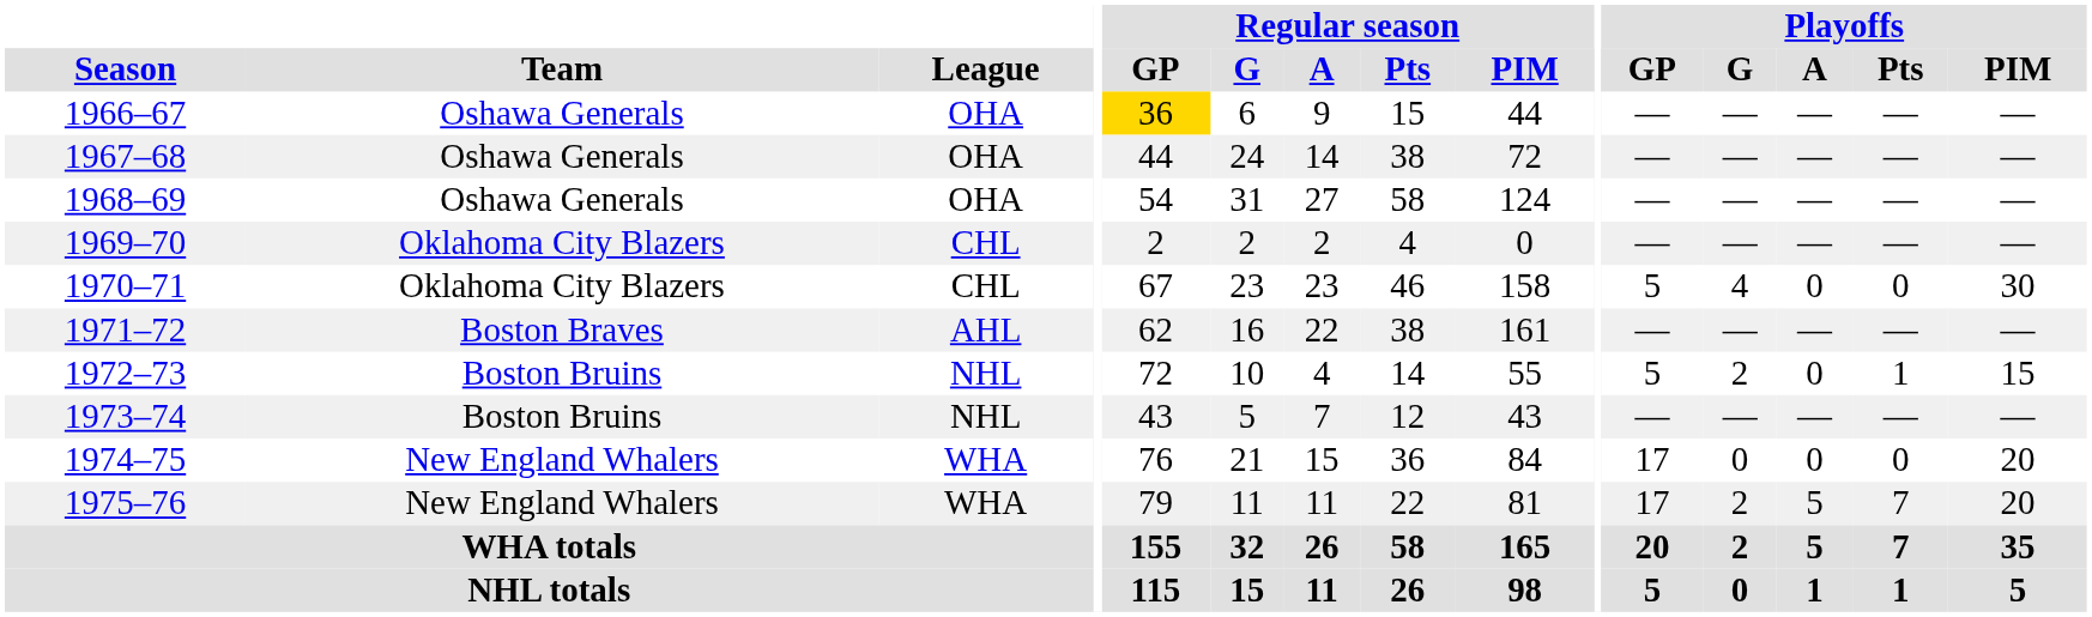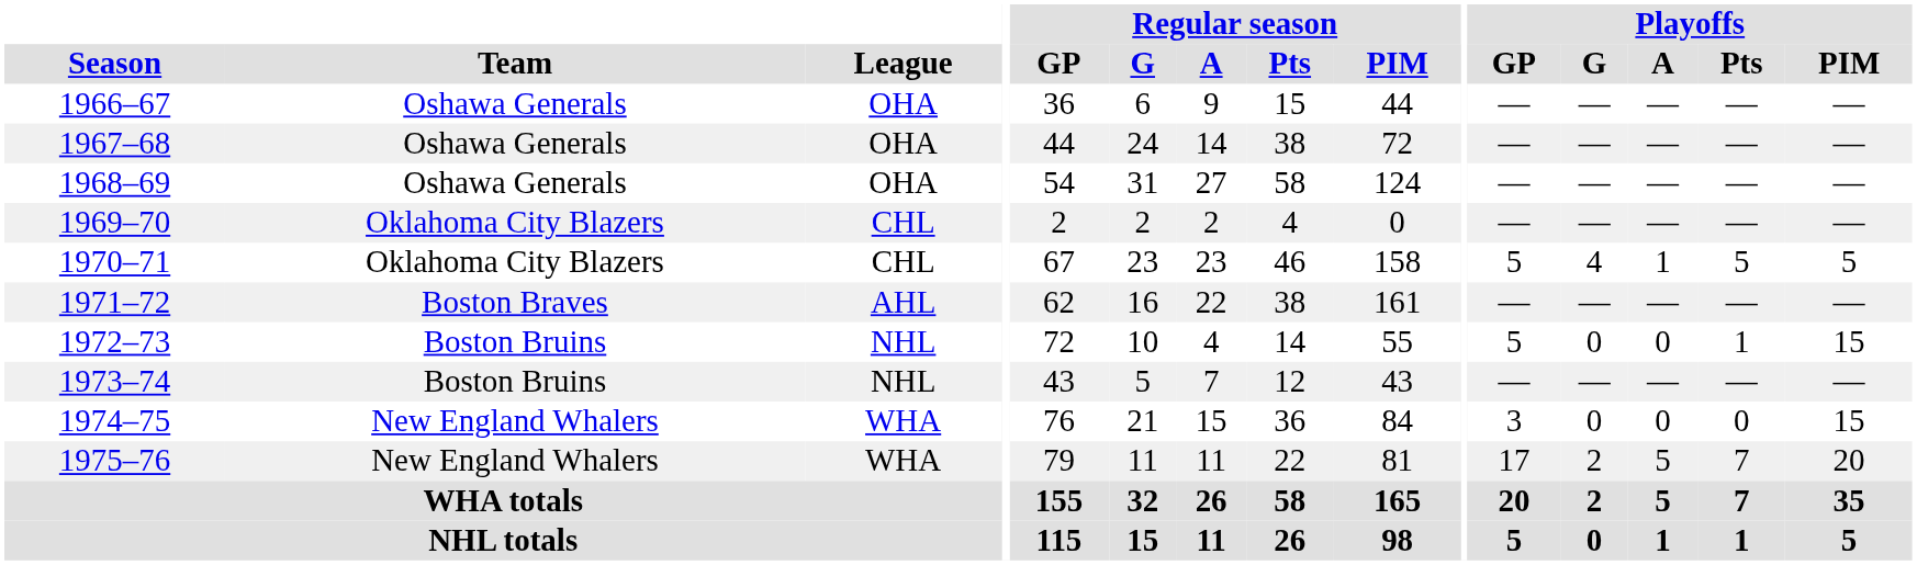 <table border="0" cellpadding="1" cellspacing="0" style="text-align:center; width:60em">
 <tr bgcolor="#e0e0e0">
 <th colspan="3" bgcolor="#ffffff"></th>
 <th rowspan="100" bgcolor="#ffffff"></th>
 <th colspan="5"><a href='#'>Regular season</a></th>
 <th rowspan="100" bgcolor="#ffffff"></th>
 <th colspan="5"><a href='#'>Playoffs</a></th>
 </tr>
 <tr bgcolor="#e0e0e0">
 <th><a href='#'>Season</a></th>
 <th>Team</th>
 <th>League</th>
 <th>GP</th>
 <th><a href='#'>G</a></th>
 <th><a href='#'>A</a></th>
 <th><a href='#'>Pts</a></th>
 <th><a href='#'>PIM</a></th>
 <th>GP</th>
 <th>G</th>
 <th>A</th>
 <th>Pts</th>
 <th>PIM</th>
 </tr>
 <tr>
 <td><a href='#'>1966–67</a></td>
 <td><a href='#'>Oshawa Generals</a></td>
 <td><a href='#'>OHA</a></td>
-<td style="background: gold;">36</td>
+<td>36</td>
 <td>6</td>
 <td>9</td>
 <td>15</td>
 <td>44</td>
 <td>—</td>
 <td>—</td>
 <td>—</td>
 <td>—</td>
 <td>—</td>
 </tr>
 <tr bgcolor="#f0f0f0">
 <td><a href='#'>1967–68</a></td>
 <td>Oshawa Generals</td>
 <td>OHA</td>
 <td>44</td>
 <td>24</td>
 <td>14</td>
 <td>38</td>
 <td>72</td>
 <td>—</td>
 <td>—</td>
 <td>—</td>
 <td>—</td>
 <td>—</td>
 </tr>
 <tr>
 <td><a href='#'>1968–69</a></td>
 <td>Oshawa Generals</td>
 <td>OHA</td>
 <td>54</td>
 <td>31</td>
 <td>27</td>
 <td>58</td>
 <td>124</td>
 <td>—</td>
 <td>—</td>
 <td>—</td>
 <td>—</td>
 <td>—</td>
 </tr>
 <tr bgcolor="#f0f0f0">
 <td><a href='#'>1969–70</a></td>
 <td><a href='#'>Oklahoma City Blazers</a></td>
 <td><a href='#'>CHL</a></td>
 <td>2</td>
 <td>2</td>
 <td>2</td>
 <td>4</td>
 <td>0</td>
 <td>—</td>
 <td>—</td>
 <td>—</td>
 <td>—</td>
 <td>—</td>
 </tr>
 <tr>
 <td><a href='#'>1970–71</a></td>
 <td>Oklahoma City Blazers</td>
 <td>CHL</td>
 <td>67</td>
 <td>23</td>
 <td>23</td>
 <td>46</td>
 <td>158</td>
 <td>5</td>
 <td>4</td>
-<td>0</td>
-<td>0</td>
-<td>30</td>
+<td>1</td>
+<td>5</td>
+<td>5</td>
 </tr>
 <tr bgcolor="#f0f0f0">
 <td><a href='#'>1971–72</a></td>
 <td><a href='#'>Boston Braves</a></td>
 <td><a href='#'>AHL</a></td>
 <td>62</td>
 <td>16</td>
 <td>22</td>
 <td>38</td>
 <td>161</td>
 <td>—</td>
 <td>—</td>
 <td>—</td>
 <td>—</td>
 <td>—</td>
 </tr>
 <tr>
 <td><a href='#'>1972–73</a></td>
 <td><a href='#'>Boston Bruins</a></td>
 <td><a href='#'>NHL</a></td>
 <td>72</td>
 <td>10</td>
 <td>4</td>
 <td>14</td>
 <td>55</td>
 <td>5</td>
-<td>2</td>
+<td>0</td>
 <td>0</td>
 <td>1</td>
 <td>15</td>
 </tr>
 <tr bgcolor="#f0f0f0">
 <td><a href='#'>1973–74</a></td>
 <td>Boston Bruins</td>
 <td>NHL</td>
 <td>43</td>
 <td>5</td>
 <td>7</td>
 <td>12</td>
 <td>43</td>
 <td>—</td>
 <td>—</td>
 <td>—</td>
 <td>—</td>
 <td>—</td>
 </tr>
 <tr>
 <td><a href='#'>1974–75</a></td>
 <td><a href='#'>New England Whalers</a></td>
 <td><a href='#'>WHA</a></td>
 <td>76</td>
 <td>21</td>
 <td>15</td>
 <td>36</td>
 <td>84</td>
-<td>17</td>
+<td>3</td>
 <td>0</td>
 <td>0</td>
 <td>0</td>
-<td>20</td>
+<td>15</td>
 </tr>
 <tr bgcolor="#f0f0f0">
 <td><a href='#'>1975–76</a></td>
 <td>New England Whalers</td>
 <td>WHA</td>
 <td>79</td>
 <td>11</td>
 <td>11</td>
 <td>22</td>
 <td>81</td>
 <td>17</td>
 <td>2</td>
 <td>5</td>
 <td>7</td>
 <td>20</td>
 </tr>
 <tr bgcolor="#e0e0e0">
 <th colspan="3">WHA totals</th>
 <th>155</th>
 <th>32</th>
 <th>26</th>
 <th>58</th>
 <th>165</th>
 <th>20</th>
 <th>2</th>
 <th>5</th>
 <th>7</th>
 <th>35</th>
 </tr>
 <tr bgcolor="#e0e0e0">
 <th colspan="3">NHL totals</th>
 <th>115</th>
 <th>15</th>
 <th>11</th>
 <th>26</th>
 <th>98</th>
 <th>5</th>
 <th>0</th>
 <th>1</th>
 <th>1</th>
 <th>5</th>
 </tr>
 </table>
